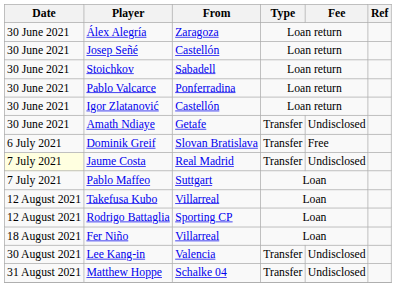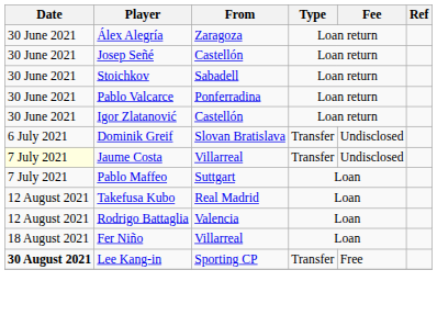 <table class="wikitable">
 <tr>
 <th>Date</th>
 <th>Player</th>
 <th>From</th>
 <th>Type</th>
 <th>Fee</th>
 <th>Ref</th>
 </tr>
 <tr>
 <td>30 June 2021</td>
 <td> <a href='#'>Álex Alegría</a></td>
 <td><a href='#'>Zaragoza</a></td>
 <td align=center colspan=2>Loan return</td>
 <td align=center></td>
 </tr>
 <tr>
 <td>30 June 2021</td>
 <td> <a href='#'>Josep Señé</a></td>
 <td><a href='#'>Castellón</a></td>
 <td align=center colspan=2>Loan return</td>
 <td align=center></td>
 </tr>
 <tr>
 <td>30 June 2021</td>
 <td> <a href='#'>Stoichkov</a></td>
 <td><a href='#'>Sabadell</a></td>
 <td align=center colspan=2>Loan return</td>
 <td align=center></td>
 </tr>
 <tr>
 <td>30 June 2021</td>
 <td> <a href='#'>Pablo Valcarce</a></td>
 <td><a href='#'>Ponferradina</a></td>
 <td align=center colspan=2>Loan return</td>
 <td align=center></td>
 </tr>
 <tr>
 <td>30 June 2021</td>
 <td> <a href='#'>Igor Zlatanović</a></td>
 <td><a href='#'>Castellón</a></td>
 <td align=center colspan=2>Loan return</td>
 <td align=center></td>
 </tr>
 <tr>
-<td>30 June 2021</td>
-<td> <a href='#'>Amath Ndiaye</a></td>
-<td><a href='#'>Getafe</a></td>
+<td>6 July 2021</td>
+<td> <a href='#'>Dominik Greif</a></td>
+<td> <a href='#'>Slovan Bratislava</a></td>
 <td>Transfer</td>
 <td>Undisclosed</td>
 <td align=center></td>
 </tr>
 <tr>
-<td>6 July 2021</td>
-<td> <a href='#'>Dominik Greif</a></td>
-<td> <a href='#'>Slovan Bratislava</a></td>
-<td>Transfer</td>
-<td>Free</td>
-<td align=center></td>
-</tr>
-<tr>
 <td style="background: lightyellow;">7 July 2021</td>
 <td> <a href='#'>Jaume Costa</a></td>
-<td><a href='#'>Real Madrid</a></td>
+<td><a href='#'>Villarreal</a></td>
 <td>Transfer</td>
 <td>Undisclosed</td>
 <td align=center></td>
 </tr>
 <tr>
 <td>7 July 2021</td>
 <td> <a href='#'>Pablo Maffeo</a></td>
 <td> <a href='#'>Suttgart</a></td>
 <td align=center colspan=2>Loan</td>
 <td align=center></td>
 </tr>
 <tr>
 <td>12 August 2021</td>
 <td> <a href='#'>Takefusa Kubo</a></td>
-<td><a href='#'>Villarreal</a></td>
+<td><a href='#'>Real Madrid</a></td>
 <td align=center colspan=2>Loan</td>
 <td align=center></td>
 </tr>
 <tr>
 <td>12 August 2021</td>
 <td> <a href='#'>Rodrigo Battaglia</a></td>
-<td> <a href='#'>Sporting CP</a></td>
+<td><a href='#'>Valencia</a></td>
 <td align=center colspan=2>Loan</td>
 <td align=center></td>
 </tr>
 <tr>
 <td>18 August 2021</td>
 <td> <a href='#'>Fer Niño</a></td>
 <td><a href='#'>Villarreal</a></td>
 <td align=center colspan=2>Loan</td>
 <td align=center></td>
 </tr>
 <tr>
-<td>30 August 2021</td>
+<td><strong>30 August 2021</strong></td>
 <td> <a href='#'>Lee Kang-in</a></td>
-<td><a href='#'>Valencia</a></td>
+<td> <a href='#'>Sporting CP</a></td>
 <td>Transfer</td>
-<td>Undisclosed</td>
-<td align=center></td>
-</tr>
-<tr>
-<td>31 August 2021</td>
-<td> <a href='#'>Matthew Hoppe</a></td>
-<td> <a href='#'>Schalke 04</a></td>
-<td>Transfer</td>
-<td>Undisclosed</td>
+<td>Free</td>
 <td align=center></td>
 </tr>
 <tr>
 </tr>
 </table>
